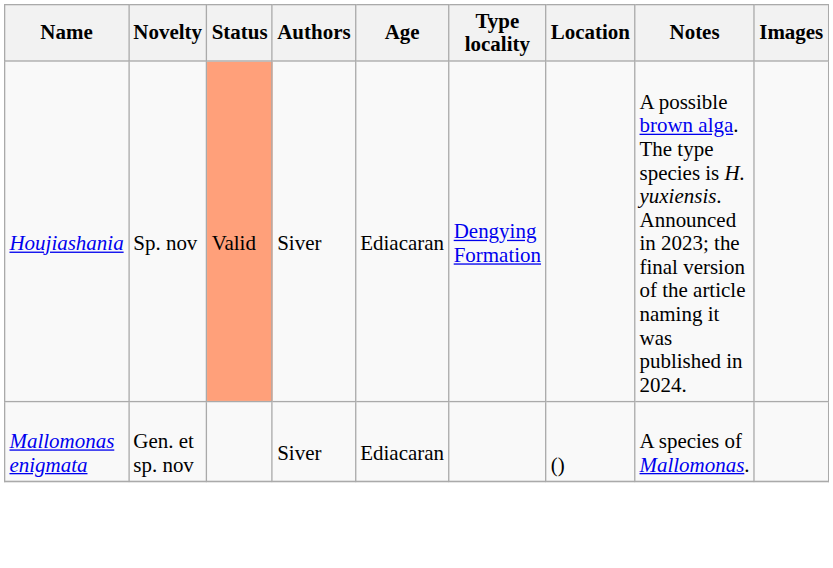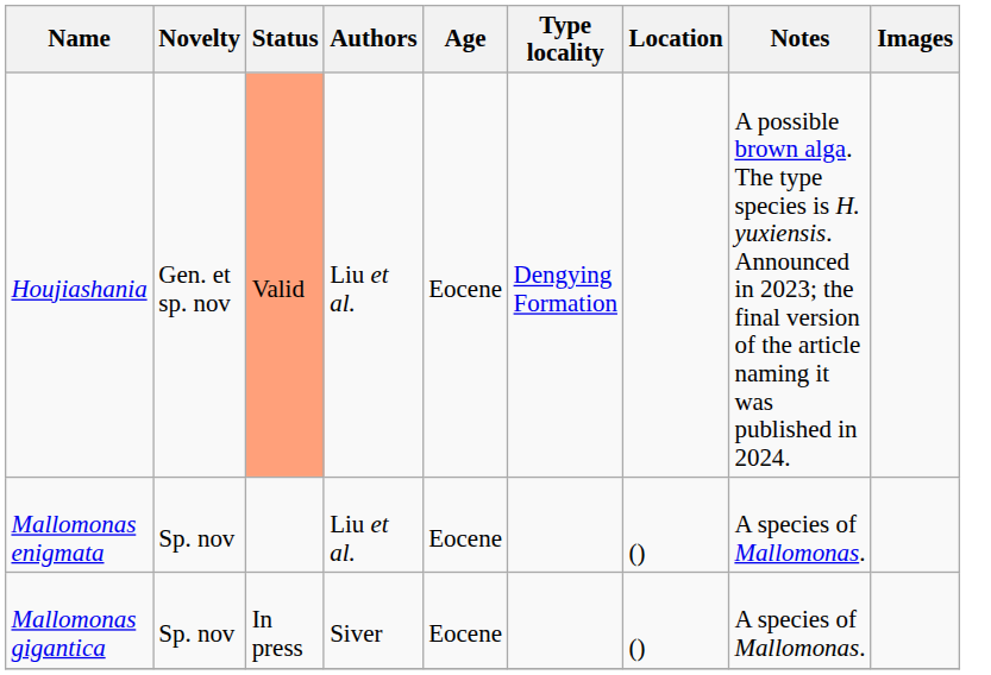 <table class="wikitable sortable" align="center" width="75%">
 <tr>
 <th>Name</th>
 <th>Novelty</th>
 <th>Status</th>
 <th>Authors</th>
 <th>Age</th>
 <th>Type locality</th>
 <th>Location</th>
 <th>Notes</th>
 <th>Images</th>
 </tr>
 <tr>
 <td><br><em><a href='#'>Houjiashania</a></em></td>
-<td><br>Sp. nov</td>
+<td><br>Gen. et sp. nov</td>
 <td style="background: lightsalmon;"><br>Valid</td>
-<td><br>Siver</td>
-<td><br>Ediacaran</td>
+<td><br>Liu <em>et al.</em></td>
+<td><br>Eocene</td>
 <td><br><a href='#'>Dengying Formation</a></td>
 <td><br></td>
 <td><br>A possible <a href='#'>brown alga</a>. The type species is <em>H. yuxiensis</em>. Announced in 2023; the final version of the article naming it was published in 2024.</td>
 <td></td>
 </tr>
 <tr>
 <td><br><em><a href='#'>Mallomonas enigmata</a></em></td>
-<td><br>Gen. et sp. nov</td>
+<td><br>Sp. nov</td>
 <td></td>
-<td><br>Siver</td>
-<td><br>Ediacaran</td>
+<td><br>Liu <em>et al.</em></td>
+<td><br>Eocene</td>
 <td></td>
 <td><br><br>()</td>
 <td><br>A species of <em><a href='#'>Mallomonas</a></em>.</td>
 <td></td>
 </tr>
 <tr>
+<td><br><em><a href='#'>Mallomonas gigantica</a></em></td>
+<td><br>Sp. nov</td>
+<td><br>In press</td>
+<td><br>Siver</td>
+<td><br>Eocene</td>
+<td></td>
+<td><br><br>()</td>
+<td><br>A species of <em>Mallomonas</em>.</td>
+<td></td>
+</tr>
+<tr>
 </tr>
 </table>
